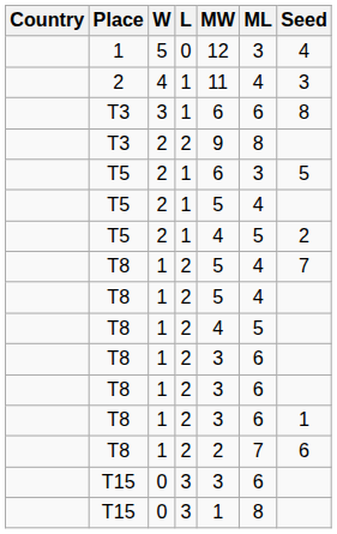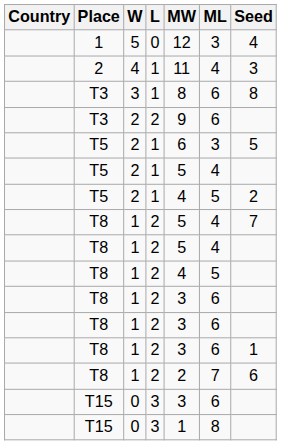 <table class="wikitable sortable" style="text-align:center">
 <tr>
 <th>Country</th>
 <th>Place</th>
 <th>W</th>
 <th>L</th>
 <th>MW</th>
 <th>ML</th>
 <th>Seed</th>
 </tr>
 <tr>
 <td align=left></td>
 <td>1</td>
 <td>5</td>
 <td>0</td>
 <td>12</td>
 <td>3</td>
 <td>4</td>
 </tr>
 <tr>
 <td align=left></td>
 <td>2</td>
 <td>4</td>
 <td>1</td>
 <td>11</td>
 <td>4</td>
 <td>3</td>
 </tr>
 <tr>
 <td align=left></td>
 <td>T3</td>
 <td>3</td>
 <td>1</td>
-<td>6</td>
+<td>8</td>
 <td>6</td>
 <td>8</td>
 </tr>
 <tr>
 <td align=left></td>
 <td>T3</td>
 <td>2</td>
 <td>2</td>
 <td>9</td>
-<td>8</td>
+<td>6</td>
 <td></td>
 </tr>
 <tr>
 <td align=left></td>
 <td>T5</td>
 <td>2</td>
 <td>1</td>
 <td>6</td>
 <td>3</td>
 <td>5</td>
 </tr>
 <tr>
 <td align=left></td>
 <td>T5</td>
 <td>2</td>
 <td>1</td>
 <td>5</td>
 <td>4</td>
 <td></td>
 </tr>
 <tr>
 <td align=left></td>
 <td>T5</td>
 <td>2</td>
 <td>1</td>
 <td>4</td>
 <td>5</td>
 <td>2</td>
 </tr>
 <tr>
 <td align=left></td>
 <td>T8</td>
 <td>1</td>
 <td>2</td>
 <td>5</td>
 <td>4</td>
 <td>7</td>
 </tr>
 <tr>
 <td align=left></td>
 <td>T8</td>
 <td>1</td>
 <td>2</td>
 <td>5</td>
 <td>4</td>
 <td></td>
 </tr>
 <tr>
 <td align=left></td>
 <td>T8</td>
 <td>1</td>
 <td>2</td>
 <td>4</td>
 <td>5</td>
 <td></td>
 </tr>
 <tr>
 <td align=left></td>
 <td>T8</td>
 <td>1</td>
 <td>2</td>
 <td>3</td>
 <td>6</td>
 <td></td>
 </tr>
 <tr>
 <td align=left></td>
 <td>T8</td>
 <td>1</td>
 <td>2</td>
 <td>3</td>
 <td>6</td>
 <td></td>
 </tr>
 <tr>
 <td align=left></td>
 <td>T8</td>
 <td>1</td>
 <td>2</td>
 <td>3</td>
 <td>6</td>
 <td>1</td>
 </tr>
 <tr>
 <td align=left></td>
 <td>T8</td>
 <td>1</td>
 <td>2</td>
 <td>2</td>
 <td>7</td>
 <td>6</td>
 </tr>
 <tr>
 <td align=left></td>
 <td>T15</td>
 <td>0</td>
 <td>3</td>
 <td>3</td>
 <td>6</td>
 <td></td>
 </tr>
 <tr>
 <td align=left></td>
 <td>T15</td>
 <td>0</td>
 <td>3</td>
 <td>1</td>
 <td>8</td>
 <td></td>
 </tr>
 </table>
